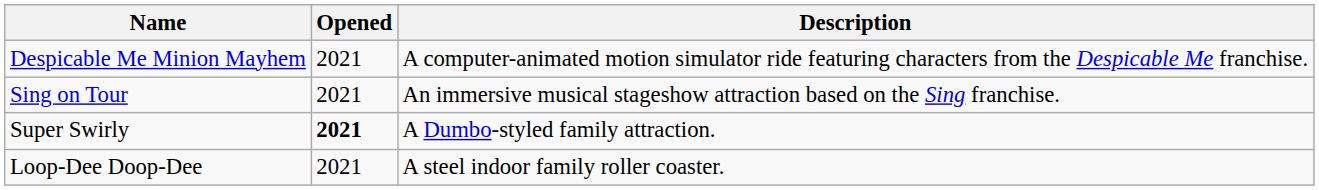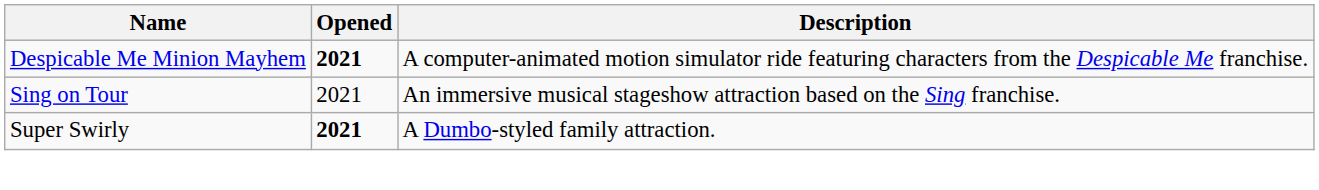 <table class="wikitable">
 <tr>
 <th>Name</th>
 <th>Opened</th>
 <th>Description</th>
 </tr>
 <tr>
 <td><a href='#'>Despicable Me Minion Mayhem</a></td>
-<td>2021</td>
+<td><strong>2021</strong></td>
 <td>A computer-animated motion simulator ride featuring characters from the <em><a href='#'>Despicable Me</a></em> franchise.</td>
 </tr>
 <tr>
 <td><a href='#'>Sing on Tour</a></td>
 <td>2021</td>
 <td>An immersive musical stageshow attraction based on the <em><a href='#'>Sing</a></em> franchise.</td>
 </tr>
 <tr>
 <td>Super Swirly</td>
 <td><strong>2021</strong></td>
 <td>A <a href='#'>Dumbo</a>-styled family attraction.</td>
 </tr>
-<tr>
-<td>Loop-Dee Doop-Dee</td>
-<td>2021</td>
-<td>A steel indoor family roller coaster.</td>
-</tr>
 </table>
